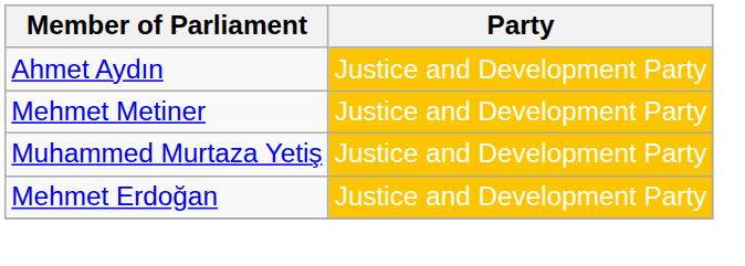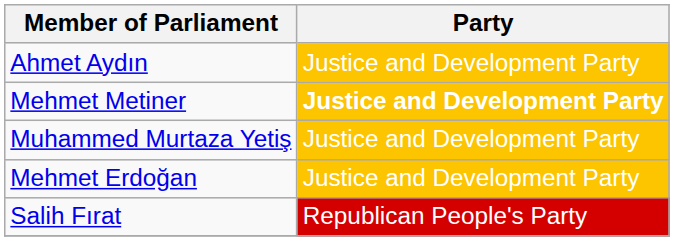 <table class="wikitable">
 <tr>
 <th>Member of Parliament</th>
 <th>Party</th>
 </tr>
 <tr>
 <td><a href='#'>Ahmet Aydın</a></td>
 <td style="background:#FDC400; color:white">Justice and Development Party</td>
 </tr>
 <tr>
 <td><a href='#'>Mehmet Metiner</a></td>
-<td style="background:#FDC400; color:white">Justice and Development Party</td>
+<td style="background:#FDC400; color:white"><strong>Justice and Development Party</strong></td>
 </tr>
 <tr>
 <td><a href='#'>Muhammed Murtaza Yetiş</a></td>
 <td style="background:#FDC400; color:white">Justice and Development Party</td>
 </tr>
 <tr>
 <td><a href='#'>Mehmet Erdoğan</a></td>
 <td style="background:#FDC400; color:white">Justice and Development Party</td>
 </tr>
 <tr>
+<td><a href='#'>Salih Fırat</a></td>
+<td style="background:#D40000; color:white">Republican People's Party</td>
+</tr>
+<tr>
 </tr>
 </table>
